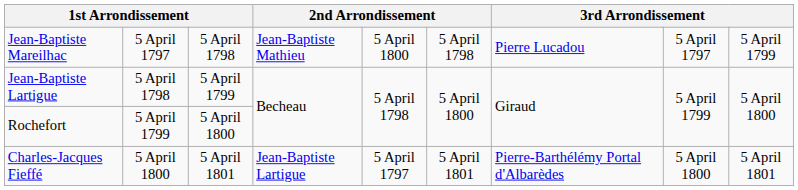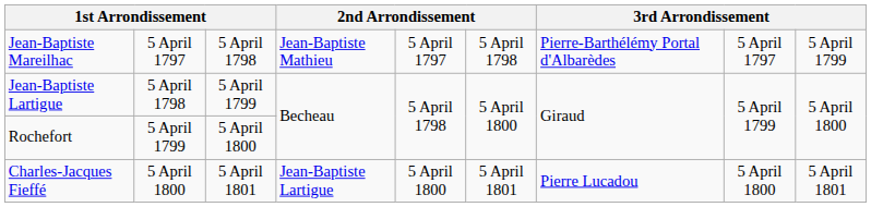 <table class="wikitable">
 <tr>
 <th colspan=3>1st Arrondissement</th>
 <th colspan=3>2nd Arrondissement</th>
 <th colspan=3>3rd Arrondissement</th>
 </tr>
 <tr>
 <td><a href='#'>Jean-Baptiste Mareilhac</a></td>
 <td align=center>5 April 1797</td>
 <td align=center>5 April 1798</td>
 <td><a href='#'>Jean-Baptiste Mathieu</a></td>
-<td align=center>5 April 1800</td>
+<td align=center>5 April 1797</td>
 <td align=center>5 April 1798</td>
-<td><a href='#'>Pierre Lucadou</a></td>
+<td><a href='#'>Pierre-Barthélémy Portal d'Albarèdes</a></td>
 <td align=center>5 April 1797</td>
 <td align=center>5 April 1799</td>
 </tr>
 <tr>
 <td><a href='#'>Jean-Baptiste Lartigue</a></td>
 <td align=center>5 April 1798</td>
 <td align=center>5 April 1799</td>
 <td rowspan=2>Becheau</td>
 <td rowspan=2 align=center>5 April 1798</td>
 <td rowspan=2 align=center>5 April 1800</td>
 <td rowspan=2>Giraud</td>
 <td rowspan=2 align=center>5 April 1799</td>
 <td rowspan=2 align=center>5 April 1800</td>
 </tr>
 <tr>
 <td>Rochefort</td>
 <td align=center>5 April 1799</td>
 <td align=center>5 April 1800</td>
 </tr>
 <tr>
 <td><a href='#'>Charles-Jacques Fieffé</a></td>
 <td align=center>5 April 1800</td>
 <td align=center>5 April 1801</td>
 <td><a href='#'>Jean-Baptiste Lartigue</a></td>
-<td align=center>5 April 1797</td>
+<td align=center>5 April 1800</td>
 <td align=center>5 April 1801</td>
-<td><a href='#'>Pierre-Barthélémy Portal d'Albarèdes</a></td>
+<td><a href='#'>Pierre Lucadou</a></td>
 <td align=center>5 April 1800</td>
 <td align=center>5 April 1801</td>
 </tr>
 </table>
